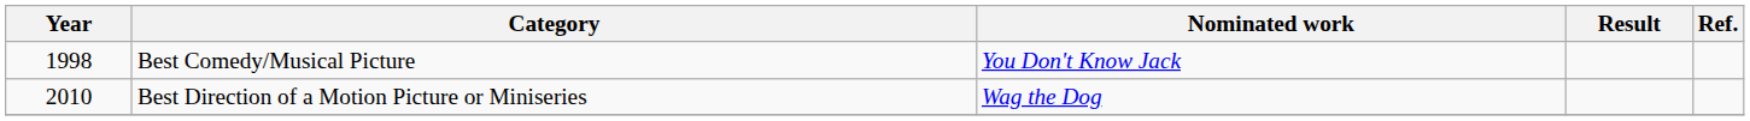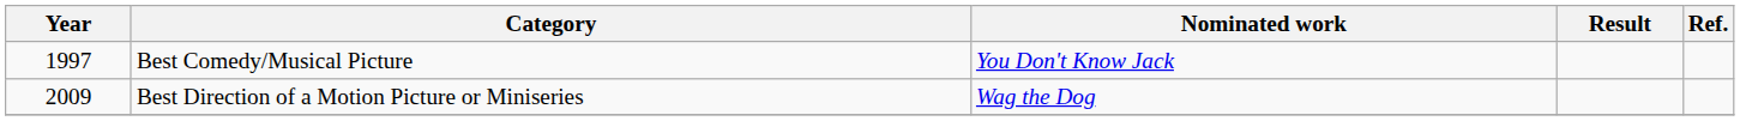 <table class=wikitable>
 <tr>
 <th scope="col" style="width:5em;">Year</th>
 <th scope="col" style="width:36em;">Category</th>
 <th scope="col" style="width:25em;">Nominated work</th>
 <th scope="col" style="width:5em;">Result</th>
 <th>Ref.</th>
 </tr>
 <tr>
-<td style="text-align:center;">1998</td>
+<td style="text-align:center;">1997</td>
 <td>Best Comedy/Musical Picture</td>
 <td><em><a href='#'>You Don't Know Jack</a></em></td>
 <td></td>
 <td style="text-align:center;"></td>
 </tr>
 <tr>
-<td style="text-align:center;">2010</td>
+<td style="text-align:center;">2009</td>
 <td>Best Direction of a Motion Picture or Miniseries</td>
 <td><em><a href='#'>Wag the Dog</a></em></td>
 <td></td>
 <td style="text-align:center;"></td>
 </tr>
 <tr>
 </tr>
 </table>
